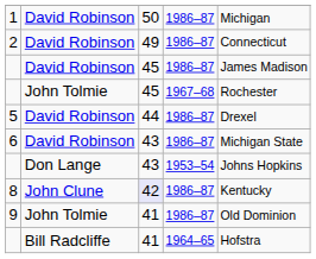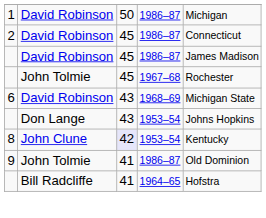 <table class="wikitable">
 <tr>
 </tr>
 <tr>
 <td>1</td>
 <td><a href='#'>David Robinson</a></td>
 <td>50</td>
 <td style="font-size:80%;"><a href='#'>1986–87</a></td>
 <td style="font-size:80%;">Michigan</td>
 </tr>
 <tr>
 <td>2</td>
 <td><a href='#'>David Robinson</a></td>
-<td>49</td>
+<td>45</td>
 <td style="font-size:80%;"><a href='#'>1986–87</a></td>
 <td style="font-size:80%;">Connecticut</td>
 </tr>
 <tr>
 <td></td>
 <td><a href='#'>David Robinson</a></td>
 <td>45</td>
 <td style="font-size:80%;"><a href='#'>1986–87</a></td>
 <td style="font-size:80%;">James Madison</td>
 </tr>
 <tr>
 <td></td>
 <td>John Tolmie</td>
 <td>45</td>
 <td style="font-size:80%;"><a href='#'>1967–68</a></td>
 <td style="font-size:80%;">Rochester</td>
 </tr>
 <tr>
-<td>5</td>
-<td><a href='#'>David Robinson</a></td>
-<td>44</td>
-<td style="font-size:80%;"><a href='#'>1986–87</a></td>
-<td style="font-size:80%;">Drexel</td>
-</tr>
-<tr>
 <td>6</td>
 <td><a href='#'>David Robinson</a></td>
 <td>43</td>
-<td style="font-size:80%;"><a href='#'>1986–87</a></td>
+<td style="font-size:80%;"><a href='#'>1968–69</a></td>
 <td style="font-size:80%;">Michigan State</td>
 </tr>
 <tr>
 <td></td>
 <td>Don Lange</td>
 <td>43</td>
 <td style="font-size:80%;"><a href='#'>1953–54</a></td>
 <td style="font-size:80%;">Johns Hopkins</td>
 </tr>
 <tr>
 <td>8</td>
 <td><a href='#'>John Clune</a></td>
 <td style="background: lavender;">42</td>
-<td style="font-size:80%;"><a href='#'>1986–87</a></td>
+<td style="font-size:80%;"><a href='#'>1953–54</a></td>
 <td style="font-size:80%;">Kentucky</td>
 </tr>
 <tr>
 <td>9</td>
 <td>John Tolmie</td>
 <td>41</td>
 <td style="font-size:80%;"><a href='#'>1986–87</a></td>
 <td style="font-size:80%;">Old Dominion</td>
 </tr>
 <tr>
 <td></td>
 <td>Bill Radcliffe</td>
 <td>41</td>
 <td style="font-size:80%;"><a href='#'>1964–65</a></td>
 <td style="font-size:80%;">Hofstra</td>
 </tr>
 </table>
